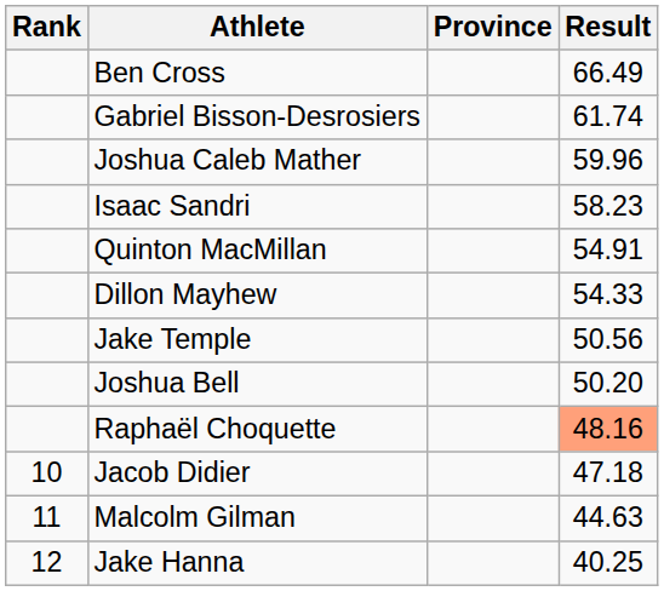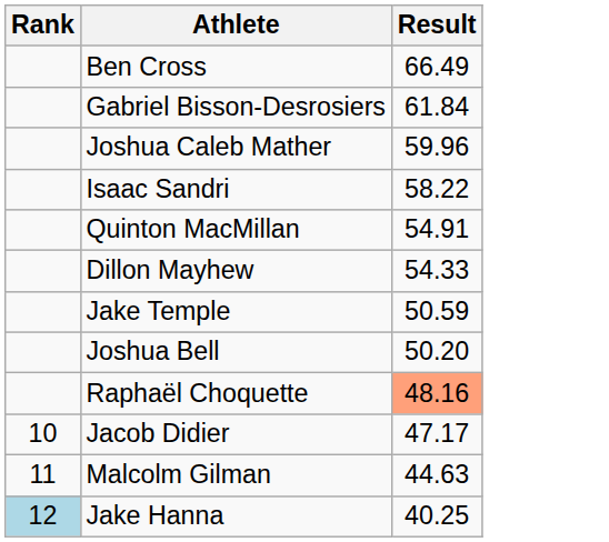 <table class="wikitable sortable" style="text-align:center">
 <tr>
 <th>Rank</th>
 <th>Athlete</th>
-<th>Province</th>
 <th>Result</th>
 </tr>
 <tr>
 <td></td>
 <td align=left>Ben Cross</td>
-<td align="left"></td>
 <td>66.49</td>
 </tr>
 <tr>
 <td></td>
 <td align=left>Gabriel Bisson-Desrosiers</td>
-<td align="left"></td>
-<td>61.74</td>
+<td>61.84</td>
 </tr>
 <tr>
 <td></td>
 <td align=left>Joshua Caleb Mather</td>
-<td align="left"></td>
 <td>59.96</td>
 </tr>
 <tr>
 <td></td>
 <td align=left>Isaac Sandri</td>
-<td align="left"></td>
-<td>58.23</td>
+<td>58.22</td>
 </tr>
 <tr>
 <td></td>
 <td align=left>Quinton MacMillan</td>
-<td align="left"></td>
 <td>54.91</td>
 </tr>
 <tr>
 <td></td>
 <td align=left>Dillon Mayhew</td>
-<td align="left"></td>
 <td>54.33</td>
 </tr>
 <tr>
 <td></td>
 <td align=left>Jake Temple</td>
-<td align="left"></td>
-<td>50.56</td>
+<td>50.59</td>
 </tr>
 <tr>
 <td></td>
 <td align=left>Joshua Bell</td>
-<td align="left"></td>
 <td>50.20</td>
 </tr>
 <tr>
 <td></td>
 <td align=left>Raphaël Choquette</td>
-<td align="left"></td>
 <td style="background: lightsalmon;">48.16</td>
 </tr>
 <tr>
 <td>10</td>
 <td align=left>Jacob Didier</td>
-<td align="left"></td>
-<td>47.18</td>
+<td>47.17</td>
 </tr>
 <tr>
 <td>11</td>
 <td align=left>Malcolm Gilman</td>
-<td align="left"></td>
 <td>44.63</td>
 </tr>
 <tr>
-<td>12</td>
+<td style="background: lightblue;">12</td>
 <td align=left>Jake Hanna</td>
-<td align="left"></td>
 <td>40.25</td>
 </tr>
 </table>
